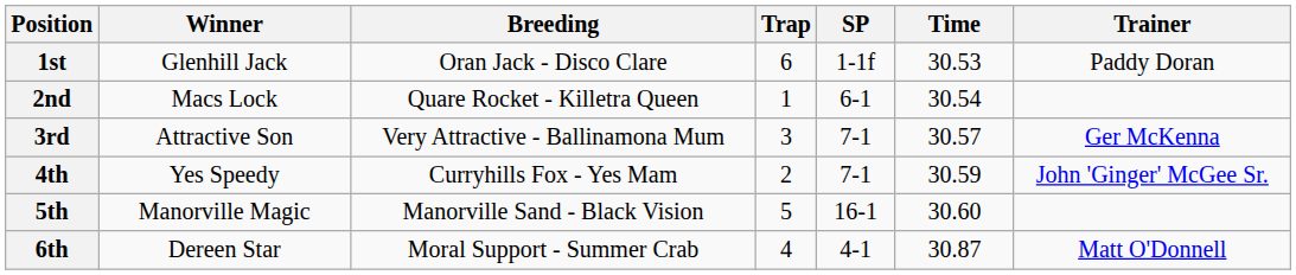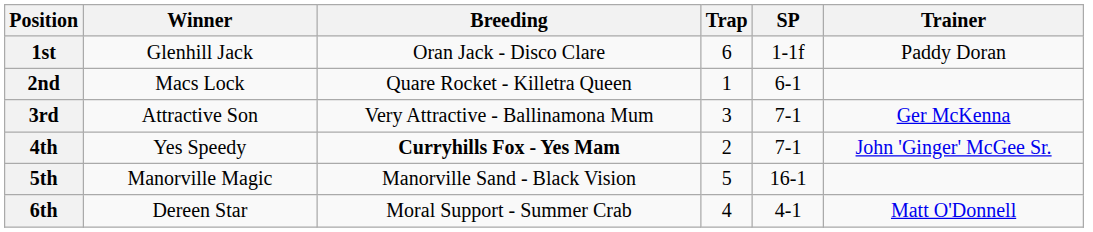 <table class="wikitable" style="text-align: center">
 <tr>
 <th width=30>Position</th>
 <th width=180>Winner</th>
 <th width=300>Breeding</th>
 <th width=30>Trap</th>
 <th width=50>SP</th>
-<th width=80>Time</th>
 <th width=200>Trainer</th>
 </tr>
 <tr>
 <th>1st</th>
 <td>Glenhill Jack</td>
 <td>Oran Jack - Disco Clare</td>
 <td>6</td>
 <td>1-1f</td>
-<td>30.53</td>
 <td>Paddy Doran</td>
 </tr>
 <tr>
 <th>2nd</th>
 <td>Macs Lock</td>
 <td>Quare Rocket - Killetra Queen</td>
 <td>1</td>
 <td>6-1</td>
-<td>30.54</td>
 <td></td>
 </tr>
 <tr>
 <th>3rd</th>
 <td>Attractive Son</td>
 <td>Very Attractive - Ballinamona Mum</td>
 <td>3</td>
 <td>7-1</td>
-<td>30.57</td>
 <td><a href='#'>Ger McKenna</a></td>
 </tr>
 <tr>
 <th>4th</th>
 <td>Yes Speedy</td>
-<td>Curryhills Fox - Yes Mam</td>
+<td><strong>Curryhills Fox - Yes Mam</strong></td>
 <td>2</td>
 <td>7-1</td>
-<td>30.59</td>
 <td><a href='#'>John 'Ginger' McGee Sr.</a></td>
 </tr>
 <tr>
 <th>5th</th>
 <td>Manorville Magic</td>
 <td>Manorville Sand - Black Vision</td>
 <td>5</td>
 <td>16-1</td>
-<td>30.60</td>
 <td></td>
 </tr>
 <tr>
 <th>6th</th>
 <td>Dereen Star</td>
 <td>Moral Support - Summer Crab</td>
 <td>4</td>
 <td>4-1</td>
-<td>30.87</td>
 <td><a href='#'>Matt O'Donnell</a></td>
 </tr>
 </table>
